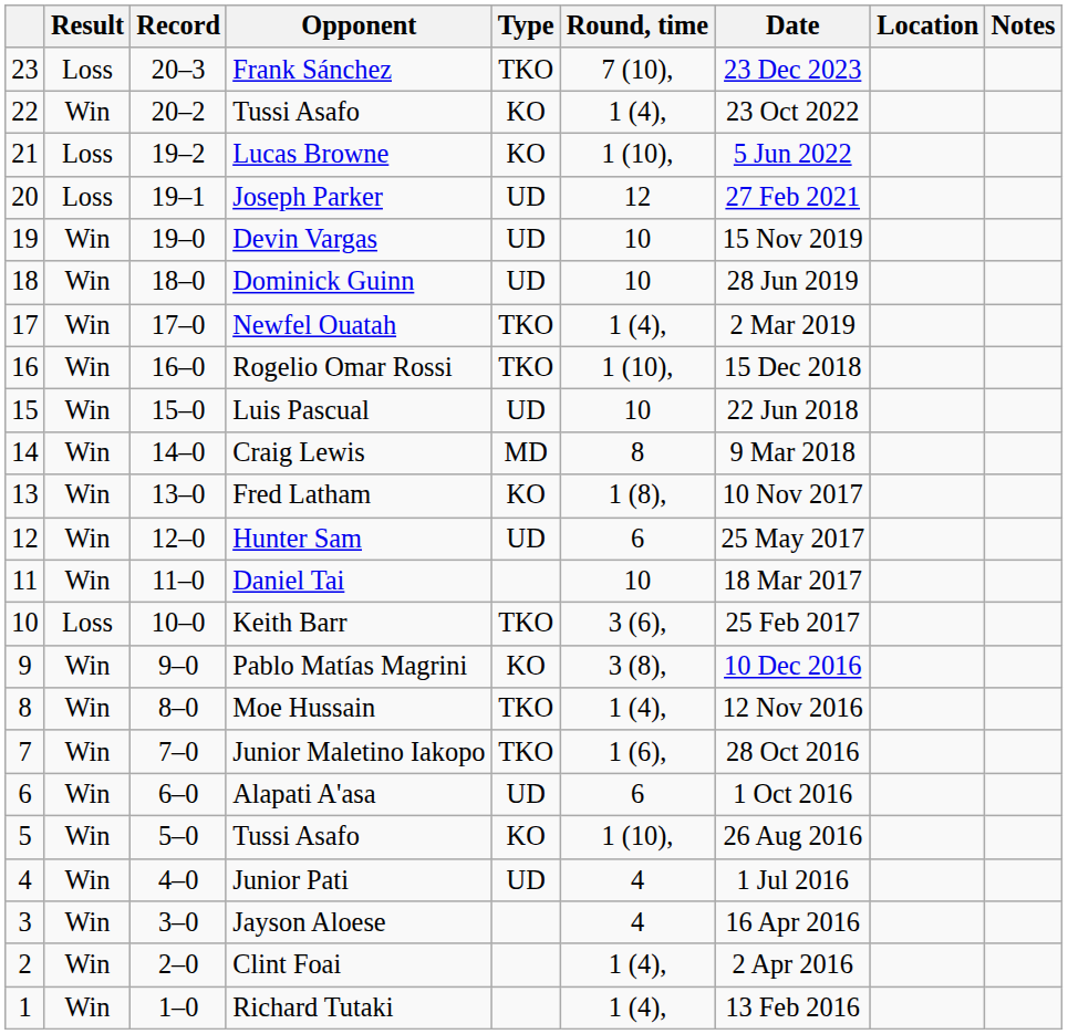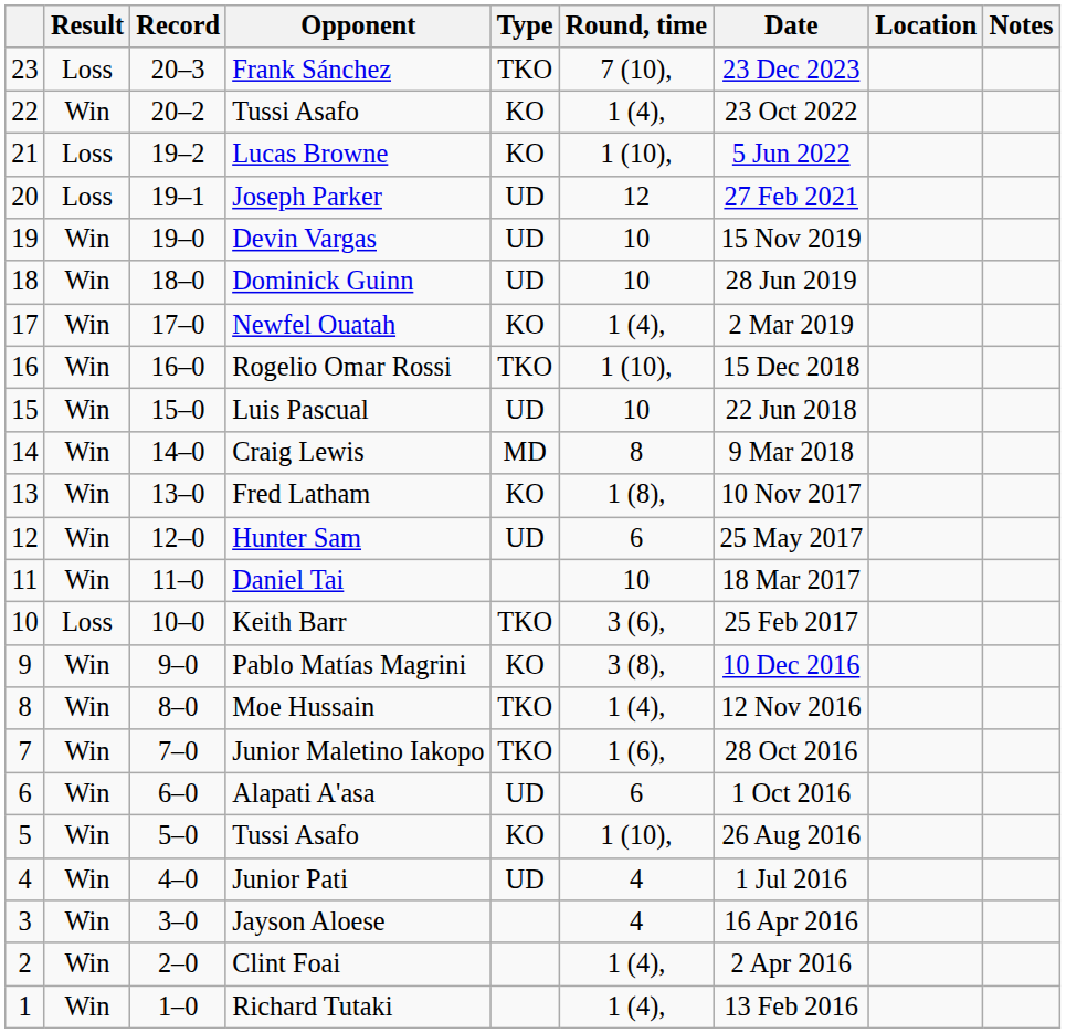 <table class="wikitable" style="text-align:center">
 <tr>
 <th></th>
 <th>Result</th>
 <th>Record</th>
 <th>Opponent</th>
 <th>Type</th>
 <th>Round, time</th>
 <th>Date</th>
 <th>Location</th>
 <th>Notes</th>
 </tr>
 <tr>
 <td>23</td>
 <td>Loss</td>
 <td>20–3</td>
 <td style="text-align:left;"><a href='#'>Frank Sánchez</a></td>
 <td>TKO</td>
 <td>7 (10), </td>
 <td><a href='#'>23 Dec 2023</a></td>
 <td style="text-align:left;"></td>
 <td style="text-align:left;"></td>
 </tr>
 <tr>
 <td>22</td>
 <td>Win</td>
 <td>20–2</td>
 <td style="text-align:left;">Tussi Asafo</td>
 <td>KO</td>
 <td>1 (4), </td>
 <td>23 Oct 2022</td>
 <td style="text-align:left;"></td>
 <td></td>
 </tr>
 <tr>
 <td>21</td>
 <td>Loss</td>
 <td>19–2</td>
 <td style="text-align:left;"><a href='#'>Lucas Browne</a></td>
 <td>KO</td>
 <td>1 (10), </td>
 <td><a href='#'>5 Jun 2022</a></td>
 <td style="text-align:left;"></td>
 <td style="text-align:left;"></td>
 </tr>
 <tr>
 <td>20</td>
 <td>Loss</td>
 <td>19–1</td>
 <td style="text-align:left;"><a href='#'>Joseph Parker</a></td>
 <td>UD</td>
 <td>12</td>
 <td><a href='#'>27 Feb 2021</a></td>
 <td style="text-align:left;"></td>
 <td style="text-align:left;"></td>
 </tr>
 <tr>
 <td>19</td>
 <td>Win</td>
 <td>19–0</td>
 <td style="text-align:left;"><a href='#'>Devin Vargas</a></td>
 <td>UD</td>
 <td>10</td>
 <td>15 Nov 2019</td>
 <td style="text-align:left;"></td>
 <td style="text-align:left;"></td>
 </tr>
 <tr>
 <td>18</td>
 <td>Win</td>
 <td>18–0</td>
 <td style="text-align:left;"><a href='#'>Dominick Guinn</a></td>
 <td>UD</td>
 <td>10</td>
 <td>28 Jun 2019</td>
 <td style="text-align:left;"></td>
 <td></td>
 </tr>
 <tr>
 <td>17</td>
 <td>Win</td>
 <td>17–0</td>
 <td style="text-align:left;"><a href='#'>Newfel Ouatah</a></td>
-<td>TKO</td>
+<td>KO</td>
 <td>1 (4), </td>
 <td>2 Mar 2019</td>
 <td style="text-align:left;"></td>
 <td style="text-align:left;"></td>
 </tr>
 <tr>
 <td>16</td>
 <td>Win</td>
 <td>16–0</td>
 <td style="text-align:left;">Rogelio Omar Rossi</td>
 <td>TKO</td>
 <td>1 (10), </td>
 <td>15 Dec 2018</td>
 <td style="text-align:left;"></td>
 <td style="text-align:left;"></td>
 </tr>
 <tr>
 <td>15</td>
 <td>Win</td>
 <td>15–0</td>
 <td style="text-align:left;">Luis Pascual</td>
 <td>UD</td>
 <td>10</td>
 <td>22 Jun 2018</td>
 <td style="text-align:left;"></td>
 <td style="text-align:left;"></td>
 </tr>
 <tr>
 <td>14</td>
 <td>Win</td>
 <td>14–0</td>
 <td style="text-align:left;">Craig Lewis</td>
 <td>MD</td>
 <td>8</td>
 <td>9 Mar 2018</td>
 <td style="text-align:left;"></td>
 <td></td>
 </tr>
 <tr>
 <td>13</td>
 <td>Win</td>
 <td>13–0</td>
 <td style="text-align:left;">Fred Latham</td>
 <td>KO</td>
 <td>1 (8), </td>
 <td>10 Nov 2017</td>
 <td style="text-align:left;"></td>
 <td></td>
 </tr>
 <tr>
 <td>12</td>
 <td>Win</td>
 <td>12–0</td>
 <td style="text-align:left;"><a href='#'>Hunter Sam</a></td>
 <td>UD</td>
 <td>6</td>
 <td>25 May 2017</td>
 <td style="text-align:left;"></td>
 <td></td>
 </tr>
 <tr>
 <td>11</td>
 <td>Win</td>
 <td>11–0</td>
 <td style="text-align:left;"><a href='#'>Daniel Tai</a></td>
 <td></td>
 <td>10</td>
 <td>18 Mar 2017</td>
 <td style="text-align:left;"></td>
 <td style="text-align:left;"></td>
 </tr>
 <tr>
 <td>10</td>
 <td>Loss</td>
 <td>10–0</td>
 <td style="text-align:left;">Keith Barr</td>
 <td>TKO</td>
 <td>3 (6), </td>
 <td>25 Feb 2017</td>
 <td style="text-align:left;"></td>
 <td></td>
 </tr>
 <tr>
 <td>9</td>
 <td>Win</td>
 <td>9–0</td>
 <td style="text-align:left;">Pablo Matías Magrini</td>
 <td>KO</td>
 <td>3 (8), </td>
 <td><a href='#'>10 Dec 2016</a></td>
 <td style="text-align:left;"></td>
 <td></td>
 </tr>
 <tr>
 <td>8</td>
 <td>Win</td>
 <td>8–0</td>
 <td style="text-align:left;">Moe Hussain</td>
 <td>TKO</td>
 <td>1 (4), </td>
 <td>12 Nov 2016</td>
 <td style="text-align:left;"></td>
 <td></td>
 </tr>
 <tr>
 <td>7</td>
 <td>Win</td>
 <td>7–0</td>
 <td style="text-align:left;">Junior Maletino Iakopo</td>
 <td>TKO</td>
 <td>1 (6), </td>
 <td>28 Oct 2016</td>
 <td style="text-align:left;"></td>
 <td></td>
 </tr>
 <tr>
 <td>6</td>
 <td>Win</td>
 <td>6–0</td>
 <td style="text-align:left;">Alapati A'asa</td>
 <td>UD</td>
 <td>6</td>
 <td>1 Oct 2016</td>
 <td style="text-align:left;"></td>
 <td></td>
 </tr>
 <tr>
 <td>5</td>
 <td>Win</td>
 <td>5–0</td>
 <td style="text-align:left;">Tussi Asafo</td>
 <td>KO</td>
 <td>1 (10), </td>
 <td>26 Aug 2016</td>
 <td style="text-align:left;"></td>
 <td></td>
 </tr>
 <tr>
 <td>4</td>
 <td>Win</td>
 <td>4–0</td>
 <td style="text-align:left;">Junior Pati</td>
 <td>UD</td>
 <td>4</td>
 <td>1 Jul 2016</td>
 <td style="text-align:left;"></td>
 <td></td>
 </tr>
 <tr>
 <td>3</td>
 <td>Win</td>
 <td>3–0</td>
 <td style="text-align:left;">Jayson Aloese</td>
 <td></td>
 <td>4</td>
 <td>16 Apr 2016</td>
 <td style="text-align:left;"></td>
 <td></td>
 </tr>
 <tr>
 <td>2</td>
 <td>Win</td>
 <td>2–0</td>
 <td style="text-align:left;">Clint Foai</td>
 <td></td>
 <td>1 (4), </td>
 <td>2 Apr 2016</td>
 <td style="text-align:left;"></td>
 <td></td>
 </tr>
 <tr>
 <td>1</td>
 <td>Win</td>
 <td>1–0</td>
 <td style="text-align:left;">Richard Tutaki</td>
 <td></td>
 <td>1 (4), </td>
 <td>13 Feb 2016</td>
 <td style="text-align:left;"></td>
 <td></td>
 </tr>
 </table>
